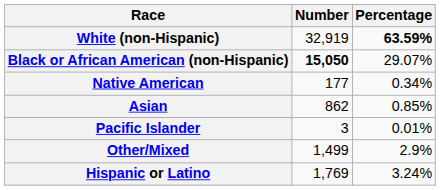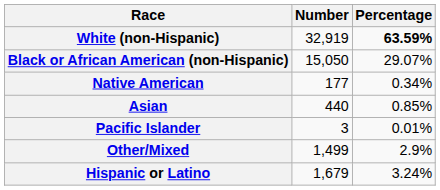 <table class="wikitable" style="text-align:right">
 <tr>
 <th scope="col">Race</th>
 <th scope="col">Number</th>
 <th scope="col">Percentage</th>
 </tr>
 <tr>
 <th scope="row"><a href='#'>White</a> (non-Hispanic)</th>
 <td>32,919</td>
 <td><strong>63.59%</strong></td>
 </tr>
 <tr>
 <th scope="row"><a href='#'>Black or African American</a> (non-Hispanic)</th>
-<td><strong>15,050</strong></td>
+<td>15,050</td>
 <td>29.07%</td>
 </tr>
 <tr>
 <th scope="row"><a href='#'>Native American</a></th>
 <td>177</td>
 <td>0.34%</td>
 </tr>
 <tr>
 <th scope="row"><a href='#'>Asian</a></th>
-<td>862</td>
+<td>440</td>
 <td>0.85%</td>
 </tr>
 <tr>
 <th scope="row"><a href='#'>Pacific Islander</a></th>
 <td>3</td>
 <td>0.01%</td>
 </tr>
 <tr>
 <th scope="row"><a href='#'>Other/Mixed</a></th>
 <td>1,499</td>
 <td>2.9%</td>
 </tr>
 <tr>
 <th scope="row"><a href='#'>Hispanic</a> or <a href='#'>Latino</a></th>
-<td>1,769</td>
+<td>1,679</td>
 <td>3.24%</td>
 </tr>
 </table>
